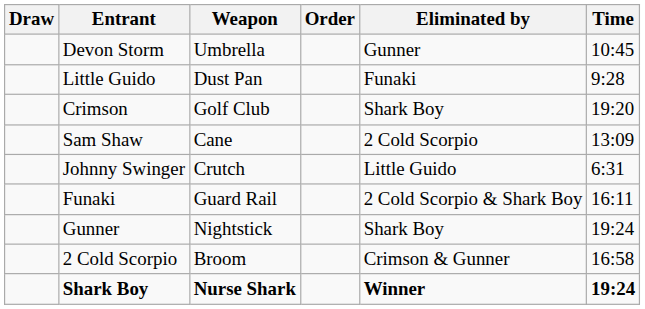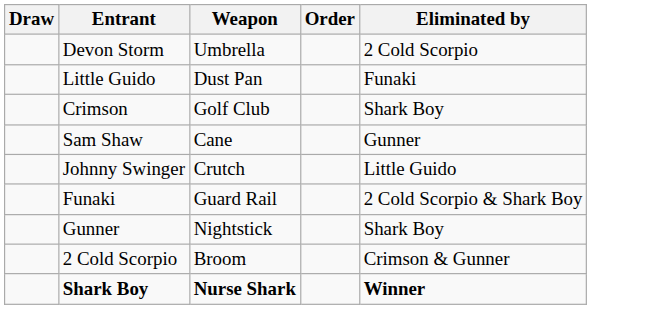 <table class="wikitable sortable">
 <tr>
 <th>Draw</th>
 <th>Entrant</th>
 <th>Weapon</th>
 <th>Order</th>
 <th>Eliminated by</th>
-<th>Time</th>
 </tr>
 <tr>
 <td></td>
 <td>Devon Storm</td>
 <td>Umbrella</td>
 <td></td>
-<td>Gunner</td>
-<td>10:45</td>
+<td>2 Cold Scorpio</td>
 </tr>
 <tr>
 <td></td>
 <td>Little Guido</td>
 <td>Dust Pan</td>
 <td></td>
 <td>Funaki</td>
-<td>9:28</td>
 </tr>
 <tr>
 <td></td>
 <td>Crimson</td>
 <td>Golf Club</td>
 <td></td>
 <td>Shark Boy</td>
-<td>19:20</td>
 </tr>
 <tr>
 <td></td>
 <td>Sam Shaw</td>
 <td>Cane</td>
 <td></td>
-<td>2 Cold Scorpio</td>
-<td>13:09</td>
+<td>Gunner</td>
 </tr>
 <tr>
 <td></td>
 <td>Johnny Swinger</td>
 <td>Crutch</td>
 <td></td>
 <td>Little Guido</td>
-<td>6:31</td>
 </tr>
 <tr>
 <td></td>
 <td>Funaki</td>
 <td>Guard Rail</td>
 <td></td>
 <td>2 Cold Scorpio & Shark Boy</td>
-<td>16:11</td>
 </tr>
 <tr>
 <td></td>
 <td>Gunner</td>
 <td>Nightstick</td>
 <td></td>
 <td>Shark Boy</td>
-<td>19:24</td>
 </tr>
 <tr>
 <td></td>
 <td>2 Cold Scorpio</td>
 <td>Broom</td>
 <td></td>
 <td>Crimson & Gunner</td>
-<td>16:58</td>
 </tr>
 <tr>
 <td><strong></strong></td>
 <td><strong>Shark Boy</strong></td>
 <td><strong>Nurse Shark</strong></td>
 <td><strong></strong></td>
 <td><strong>Winner</strong></td>
-<td><strong>19:24</strong></td>
 </tr>
 </table>
